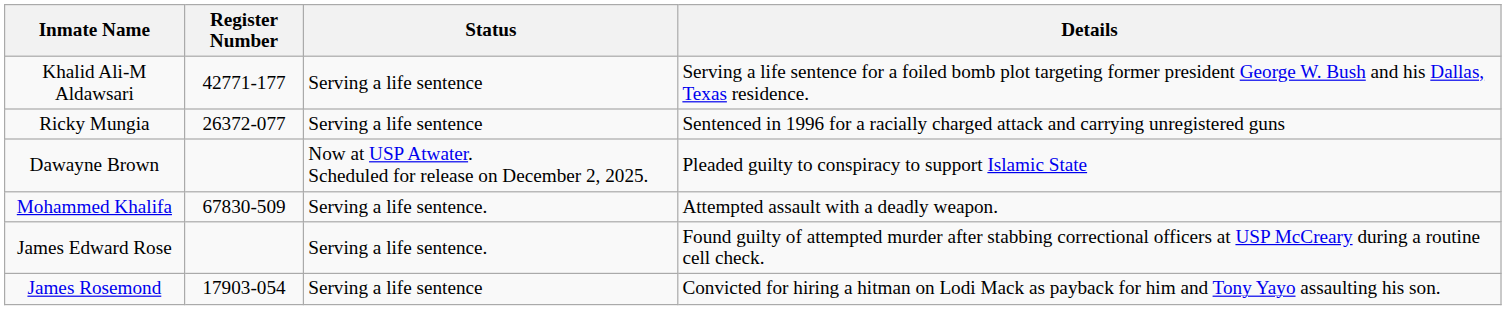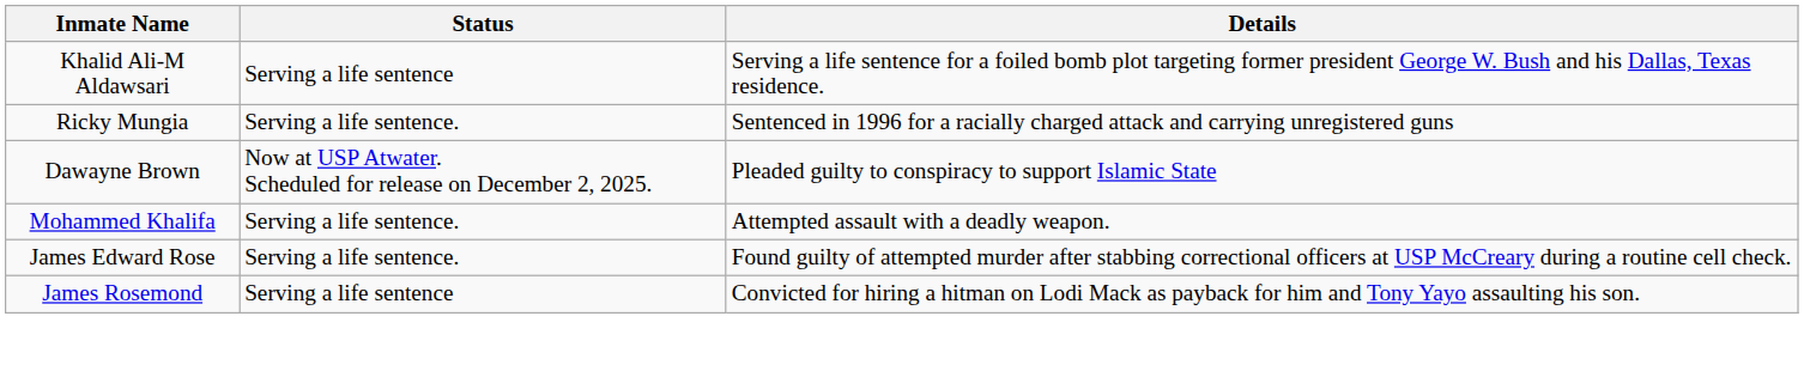 <table class="wikitable sortable">
 <tr>
 <th width="12%">Inmate Name</th>
-<th width="8%">Register Number</th>
 <th width="25%">Status</th>
 <th width="55%">Details</th>
 </tr>
 <tr>
 <td style="text-align:center;">Khalid Ali-M Aldawsari</td>
-<td style="text-align:center;">42771-177</td>
 <td>Serving a life sentence</td>
 <td>Serving a life sentence for a foiled bomb plot targeting former president <a href='#'>George W. Bush</a> and his <a href='#'>Dallas, Texas</a> residence.</td>
 </tr>
 <tr>
 <td style="text-align:center;">Ricky Mungia</td>
-<td style="text-align:center;">26372-077</td>
-<td>Serving a life sentence</td>
+<td>Serving a life sentence.</td>
 <td>Sentenced in 1996 for a racially charged attack and carrying unregistered guns</td>
 </tr>
 <tr>
 <td style="text-align:center;">Dawayne Brown</td>
-<td style="text-align:center;"></td>
 <td>Now at <a href='#'>USP Atwater</a>.<br>Scheduled for release on December 2, 2025.</td>
 <td>Pleaded guilty to conspiracy to support <a href='#'>Islamic State</a></td>
 </tr>
 <tr>
 <td style="text-align:center;"><a href='#'>Mohammed Khalifa</a></td>
-<td style="text-align:center;">67830-509</td>
 <td>Serving a life sentence.</td>
 <td>Attempted assault with a deadly weapon.</td>
 </tr>
 <tr>
 <td style="text-align:center;">James Edward Rose</td>
-<td style="text-align:center;"></td>
 <td>Serving a life sentence.</td>
 <td>Found guilty of attempted murder after stabbing correctional officers at <a href='#'>USP McCreary</a> during a routine cell check.</td>
 </tr>
 <tr>
 <td style="text-align:center;"><a href='#'>James Rosemond</a></td>
-<td style="text-align:center;">17903-054</td>
 <td>Serving a life sentence</td>
 <td>Convicted for hiring a hitman on Lodi Mack as payback for him and <a href='#'>Tony Yayo</a> assaulting his son.</td>
 </tr>
 </table>
